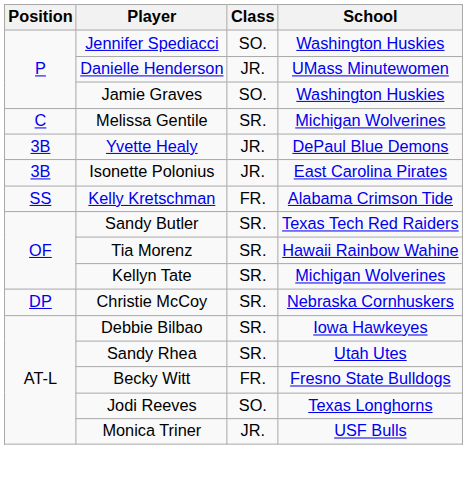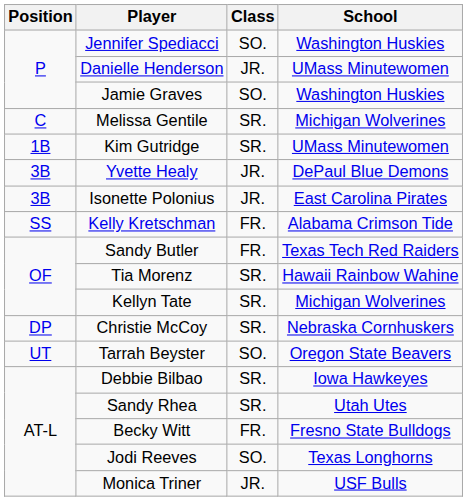 <table class="wikitable">
 <tr>
 <th>Position</th>
 <th>Player</th>
 <th>Class</th>
 <th>School</th>
 </tr>
 <tr align=center>
 <td rowspan=3><a href='#'>P</a></td>
 <td><a href='#'>Jennifer Spediacci</a></td>
 <td>SO.</td>
 <td><a href='#'>Washington Huskies</a></td>
 </tr>
 <tr align=center>
 <td><a href='#'>Danielle Henderson</a></td>
 <td>JR.</td>
 <td><a href='#'>UMass Minutewomen</a></td>
 </tr>
 <tr align=center>
 <td>Jamie Graves</td>
 <td>SO.</td>
 <td><a href='#'>Washington Huskies</a></td>
 </tr>
 <tr align=center>
 <td rowspan=1><a href='#'>C</a></td>
 <td>Melissa Gentile</td>
 <td>SR.</td>
 <td><a href='#'>Michigan Wolverines</a></td>
 </tr>
 <tr align=center>
+<td rowspan=1><a href='#'>1B</a></td>
+<td>Kim Gutridge</td>
+<td>SR.</td>
+<td><a href='#'>UMass Minutewomen</a></td>
+</tr>
+<tr align=center>
 <td rowspan=1><a href='#'>3B</a></td>
 <td><a href='#'>Yvette Healy</a></td>
 <td>JR.</td>
 <td><a href='#'>DePaul Blue Demons</a></td>
 </tr>
 <tr align=center>
 <td rowspan=1><a href='#'>3B</a></td>
 <td>Isonette Polonius</td>
 <td>JR.</td>
 <td><a href='#'>East Carolina Pirates</a></td>
 </tr>
 <tr align=center>
 <td rowspan=1><a href='#'>SS</a></td>
 <td><a href='#'>Kelly Kretschman</a></td>
 <td>FR.</td>
 <td><a href='#'>Alabama Crimson Tide</a></td>
 </tr>
 <tr align=center>
 <td rowspan=3><a href='#'>OF</a></td>
 <td>Sandy Butler</td>
-<td>SR.</td>
+<td>FR.</td>
 <td><a href='#'>Texas Tech Red Raiders</a></td>
 </tr>
 <tr align=center>
 <td>Tia Morenz</td>
 <td>SR.</td>
 <td><a href='#'>Hawaii Rainbow Wahine</a></td>
 </tr>
 <tr align=center>
 <td>Kellyn Tate</td>
 <td>SR.</td>
 <td><a href='#'>Michigan Wolverines</a></td>
 </tr>
 <tr align=center>
 <td rowspan=1><a href='#'>DP</a></td>
 <td>Christie McCoy</td>
 <td>SR.</td>
 <td><a href='#'>Nebraska Cornhuskers</a></td>
+</tr>
+<tr align=center>
+<td rowspan=1><a href='#'>UT</a></td>
+<td>Tarrah Beyster</td>
+<td>SO.</td>
+<td><a href='#'>Oregon State Beavers</a></td>
 </tr>
 <tr align=center>
 <td rowspan=5>AT-L</td>
 <td>Debbie Bilbao</td>
 <td>SR.</td>
 <td><a href='#'>Iowa Hawkeyes</a></td>
 </tr>
 <tr align=center>
 <td>Sandy Rhea</td>
 <td>SR.</td>
 <td><a href='#'>Utah Utes</a></td>
 </tr>
 <tr align=center>
 <td>Becky Witt</td>
 <td>FR.</td>
 <td><a href='#'>Fresno State Bulldogs</a></td>
 </tr>
 <tr align=center>
 <td>Jodi Reeves</td>
 <td>SO.</td>
 <td><a href='#'>Texas Longhorns</a></td>
 </tr>
 <tr align=center>
 <td>Monica Triner</td>
 <td>JR.</td>
 <td><a href='#'>USF Bulls</a></td>
 </tr>
 </table>
